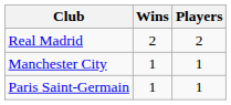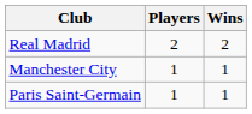 <table class="wikitable">
 <tr>
 <th>Club</th>
+<th>Players</th>
 <th>Wins</th>
-<th>Players</th>
 </tr>
 <tr>
 <td> <a href='#'>Real Madrid</a></td>
 <td align=center>2</td>
 <td align=center>2</td>
 </tr>
 <tr>
 <td> <a href='#'>Manchester City</a></td>
 <td align=center>1</td>
 <td align=center>1</td>
 </tr>
 <tr>
 <td> <a href='#'> Paris Saint-Germain</a></td>
 <td align=center>1</td>
 <td align=center>1</td>
 </tr>
 </table>
